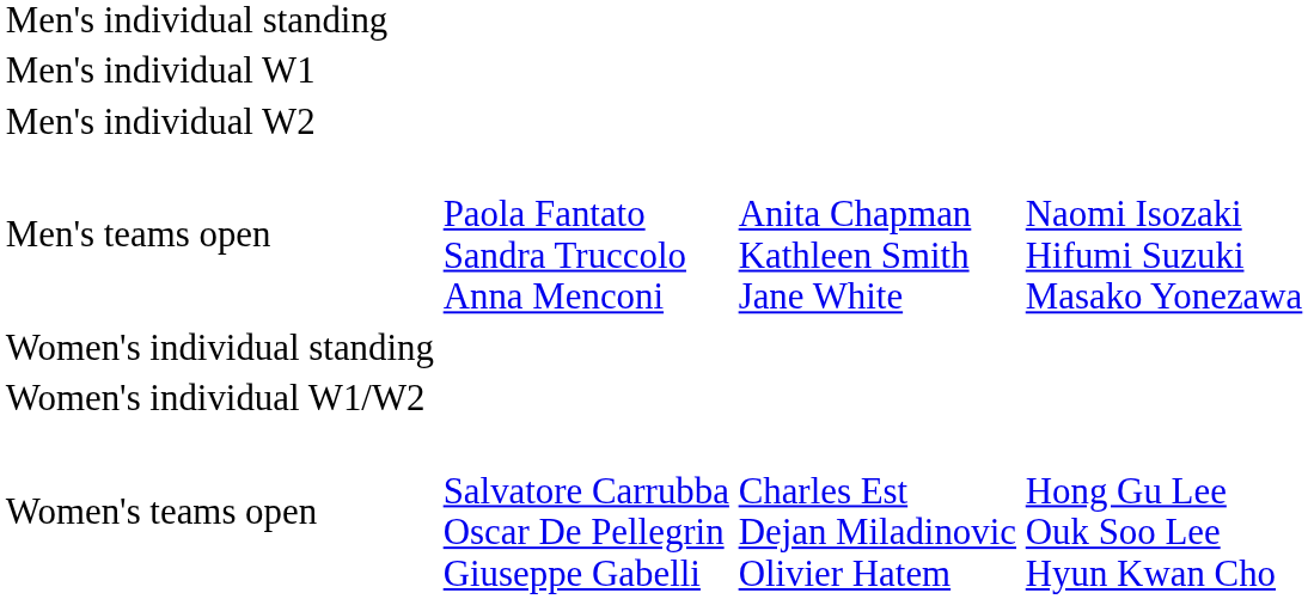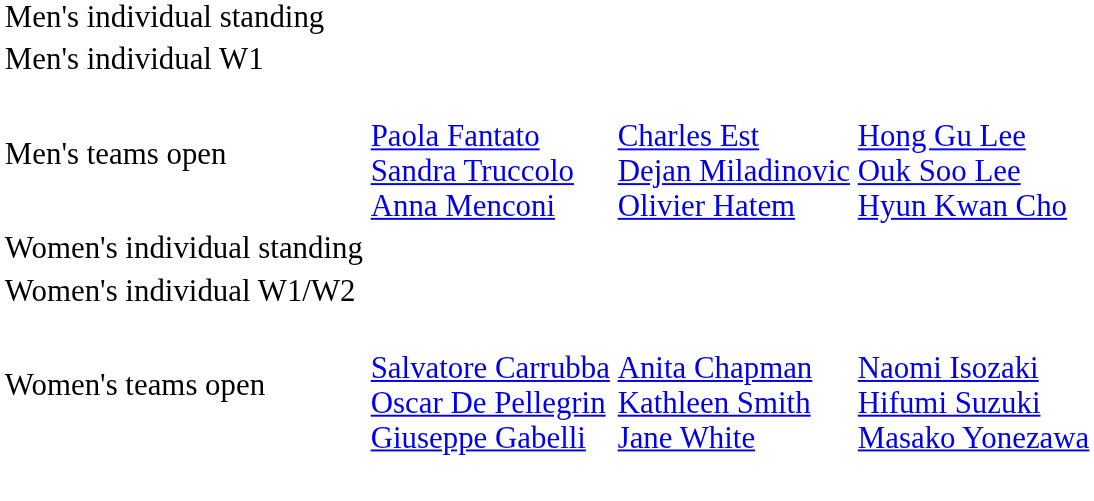 <table>
 <tr>
 <td>Men's individual standing<br></td>
 <td></td>
 <td></td>
 <td></td>
 </tr>
 <tr>
 <td>Men's individual W1<br></td>
 <td></td>
 <td></td>
 <td></td>
 </tr>
 <tr>
-<td>Men's individual W2<br></td>
-<td></td>
-<td></td>
-<td></td>
-</tr>
-<tr>
 <td>Men's teams open<br></td>
 <td> <br> <a href='#'>Paola Fantato</a> <br> <a href='#'>Sandra Truccolo</a> <br> <a href='#'>Anna Menconi</a></td>
-<td> <br> <a href='#'>Anita Chapman</a> <br> <a href='#'>Kathleen Smith</a> <br> <a href='#'>Jane White</a></td>
-<td> <br> <a href='#'>Naomi Isozaki</a> <br> <a href='#'>Hifumi Suzuki</a> <br> <a href='#'>Masako Yonezawa</a></td>
+<td> <br> <a href='#'>Charles Est</a> <br> <a href='#'>Dejan Miladinovic</a> <br> <a href='#'>Olivier Hatem</a></td>
+<td> <br> <a href='#'>Hong Gu Lee</a> <br> <a href='#'>Ouk Soo Lee</a> <br> <a href='#'>Hyun Kwan Cho</a></td>
 </tr>
 <tr>
 <td>Women's individual standing<br></td>
 <td></td>
 <td></td>
 <td></td>
 </tr>
 <tr>
 <td>Women's individual W1/W2<br></td>
 <td></td>
 <td></td>
 <td></td>
 </tr>
 <tr>
 <td>Women's teams open<br></td>
 <td> <br> <a href='#'>Salvatore Carrubba</a> <br> <a href='#'>Oscar De Pellegrin</a> <br> <a href='#'>Giuseppe Gabelli</a></td>
-<td> <br> <a href='#'>Charles Est</a> <br> <a href='#'>Dejan Miladinovic</a> <br> <a href='#'>Olivier Hatem</a></td>
-<td> <br> <a href='#'>Hong Gu Lee</a> <br> <a href='#'>Ouk Soo Lee</a> <br> <a href='#'>Hyun Kwan Cho</a></td>
+<td> <br> <a href='#'>Anita Chapman</a> <br> <a href='#'>Kathleen Smith</a> <br> <a href='#'>Jane White</a></td>
+<td> <br> <a href='#'>Naomi Isozaki</a> <br> <a href='#'>Hifumi Suzuki</a> <br> <a href='#'>Masako Yonezawa</a></td>
 </tr>
 </table>
